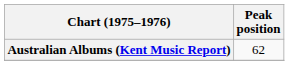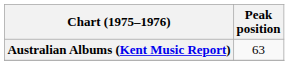 <table class="wikitable sortable plainrowheaders" style="text-align:center">
 <tr>
 <th scope="col">Chart (1975–1976)</th>
 <th scope="col">Peak<br>position</th>
 </tr>
 <tr>
 <th scope="row">Australian Albums (<a href='#'>Kent Music Report</a>)</th>
-<td>62</td>
+<td>63</td>
 </tr>
 <tr>
 </tr>
 <tr>
 </tr>
 </table>
